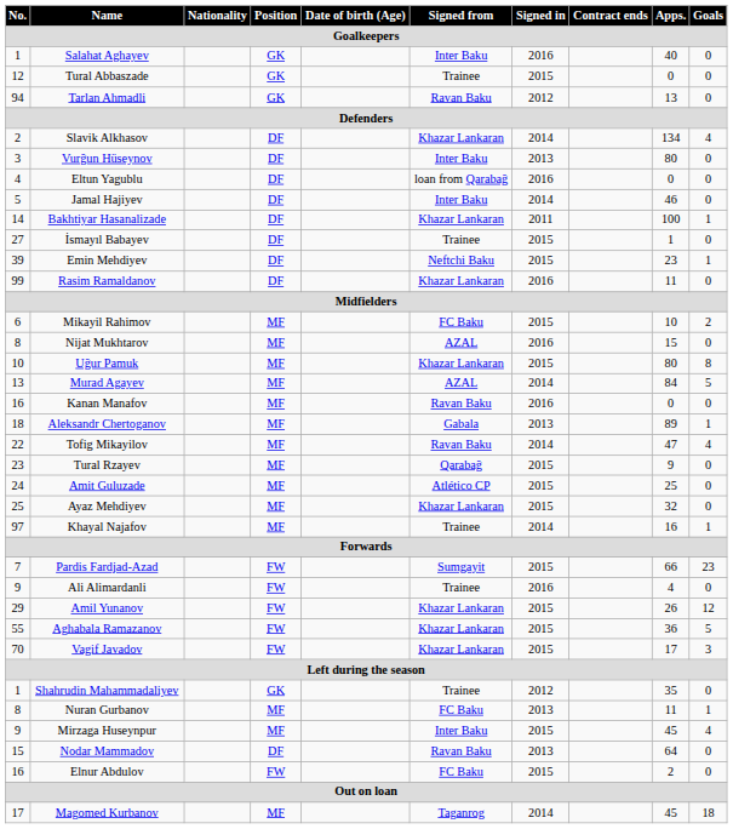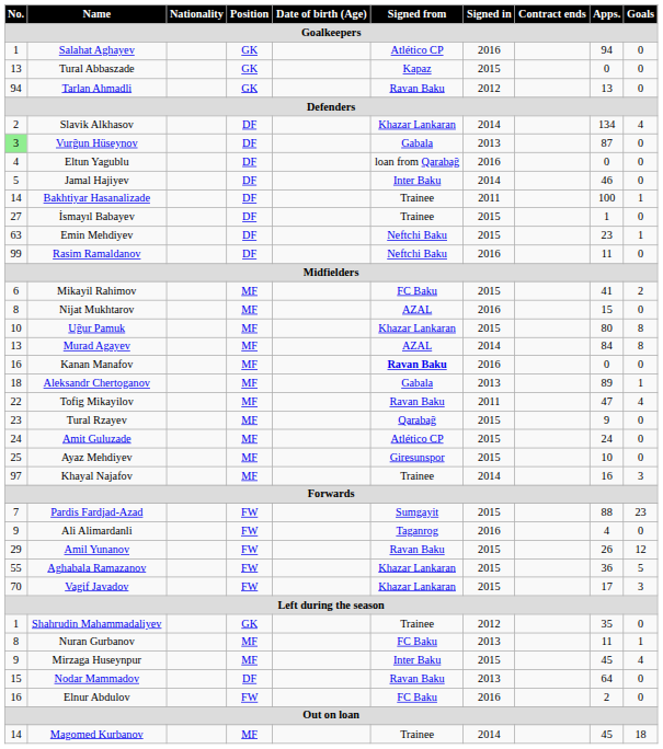 <table class="wikitable"  style="text-align:center; font-size:90%; width:95%;">
 <tr>
 <th style="background:#000000; color:#FFFFFF; text-align:center;">No.</th>
 <th style="background:#000000; color:#FFFFFF; text-align:center;">Name</th>
 <th style="background:#000000; color:#FFFFFF; text-align:center;">Nationality</th>
 <th style="background:#000000; color:#FFFFFF; text-align:center;">Position</th>
 <th style="background:#000000; color:#FFFFFF; text-align:center;">Date of birth (Age)</th>
 <th style="background:#000000; color:#FFFFFF; text-align:center;">Signed from</th>
 <th style="background:#000000; color:#FFFFFF; text-align:center;">Signed in</th>
 <th style="background:#000000; color:#FFFFFF; text-align:center;">Contract ends</th>
 <th style="background:#000000; color:#FFFFFF; text-align:center;">Apps.</th>
 <th style="background:#000000; color:#FFFFFF; text-align:center;">Goals</th>
 </tr>
 <tr>
 <th colspan="11"  style="background:#dcdcdc; text-align:center;">Goalkeepers</th>
 </tr>
 <tr>
 <td>1</td>
 <td><a href='#'>Salahat Aghayev</a></td>
 <td></td>
 <td><a href='#'>GK</a></td>
 <td></td>
-<td><a href='#'>Inter Baku</a></td>
+<td><a href='#'>Atlético CP</a></td>
 <td>2016</td>
 <td></td>
-<td>40</td>
+<td>94</td>
 <td>0</td>
 </tr>
 <tr>
-<td>12</td>
+<td>13</td>
 <td>Tural Abbaszade</td>
 <td></td>
 <td><a href='#'>GK</a></td>
 <td></td>
-<td>Trainee</td>
+<td><a href='#'>Kapaz</a></td>
 <td>2015</td>
 <td></td>
 <td>0</td>
 <td>0</td>
 </tr>
 <tr>
 <td>94</td>
 <td><a href='#'>Tarlan Ahmadli</a></td>
 <td></td>
 <td><a href='#'>GK</a></td>
 <td></td>
 <td><a href='#'>Ravan Baku</a></td>
 <td>2012</td>
 <td></td>
 <td>13</td>
 <td>0</td>
 </tr>
 <tr>
 <th colspan="11"  style="background:#dcdcdc; text-align:center;">Defenders</th>
 </tr>
 <tr>
 <td>2</td>
 <td>Slavik Alkhasov</td>
 <td></td>
 <td><a href='#'>DF</a></td>
 <td></td>
 <td><a href='#'>Khazar Lankaran</a></td>
 <td>2014</td>
 <td></td>
 <td>134</td>
 <td>4</td>
 </tr>
 <tr>
-<td>3</td>
+<td style="background: lightgreen;">3</td>
 <td><a href='#'>Vurğun Hüseynov</a></td>
 <td></td>
 <td><a href='#'>DF</a></td>
 <td></td>
-<td><a href='#'>Inter Baku</a></td>
+<td><a href='#'>Gabala</a></td>
 <td>2013</td>
 <td></td>
-<td>80</td>
+<td>87</td>
 <td>0</td>
 </tr>
 <tr>
 <td>4</td>
 <td>Eltun Yagublu</td>
 <td></td>
 <td><a href='#'>DF</a></td>
 <td></td>
 <td>loan from <a href='#'>Qarabağ</a></td>
 <td>2016</td>
 <td></td>
 <td>0</td>
 <td>0</td>
 </tr>
 <tr>
 <td>5</td>
 <td>Jamal Hajiyev</td>
 <td></td>
 <td><a href='#'>DF</a></td>
 <td></td>
 <td><a href='#'>Inter Baku</a></td>
 <td>2014</td>
 <td></td>
 <td>46</td>
 <td>0</td>
 </tr>
 <tr>
 <td>14</td>
 <td><a href='#'>Bakhtiyar Hasanalizade</a></td>
 <td></td>
 <td><a href='#'>DF</a></td>
 <td></td>
-<td><a href='#'>Khazar Lankaran</a></td>
+<td>Trainee</td>
 <td>2011</td>
 <td></td>
 <td>100</td>
 <td>1</td>
 </tr>
 <tr>
 <td>27</td>
 <td>İsmayıl Babayev</td>
 <td></td>
 <td><a href='#'>DF</a></td>
 <td></td>
 <td>Trainee</td>
 <td>2015</td>
 <td></td>
 <td>1</td>
 <td>0</td>
 </tr>
 <tr>
-<td>39</td>
+<td>63</td>
 <td>Emin Mehdiyev</td>
 <td></td>
 <td><a href='#'>DF</a></td>
 <td></td>
 <td><a href='#'>Neftchi Baku</a></td>
 <td>2015</td>
 <td></td>
 <td>23</td>
 <td>1</td>
 </tr>
 <tr>
 <td>99</td>
 <td><a href='#'>Rasim Ramaldanov</a></td>
 <td></td>
 <td><a href='#'>DF</a></td>
 <td></td>
-<td><a href='#'>Khazar Lankaran</a></td>
+<td><a href='#'>Neftchi Baku</a></td>
 <td>2016</td>
 <td></td>
 <td>11</td>
 <td>0</td>
 </tr>
 <tr>
 <th colspan="11"  style="background:#dcdcdc; text-align:center;">Midfielders</th>
 </tr>
 <tr>
 <td>6</td>
 <td>Mikayil Rahimov</td>
 <td></td>
 <td><a href='#'>MF</a></td>
 <td></td>
 <td><a href='#'>FC Baku</a></td>
 <td>2015</td>
 <td></td>
-<td>10</td>
+<td>41</td>
 <td>2</td>
 </tr>
 <tr>
 <td>8</td>
 <td>Nijat Mukhtarov</td>
 <td></td>
 <td><a href='#'>MF</a></td>
 <td></td>
 <td><a href='#'>AZAL</a></td>
 <td>2016</td>
 <td></td>
 <td>15</td>
 <td>0</td>
 </tr>
 <tr>
 <td>10</td>
 <td><a href='#'>Uğur Pamuk</a></td>
 <td></td>
 <td><a href='#'>MF</a></td>
 <td></td>
 <td><a href='#'>Khazar Lankaran</a></td>
 <td>2015</td>
 <td></td>
 <td>80</td>
 <td>8</td>
 </tr>
 <tr>
 <td>13</td>
 <td><a href='#'>Murad Agayev</a></td>
 <td></td>
 <td><a href='#'>MF</a></td>
 <td></td>
 <td><a href='#'>AZAL</a></td>
 <td>2014</td>
 <td></td>
 <td>84</td>
-<td>5</td>
+<td>8</td>
 </tr>
 <tr>
 <td>16</td>
 <td>Kanan Manafov</td>
 <td></td>
 <td><a href='#'>MF</a></td>
 <td></td>
-<td><a href='#'>Ravan Baku</a></td>
+<td><strong><a href='#'>Ravan Baku</a></strong></td>
 <td>2016</td>
 <td></td>
 <td>0</td>
 <td>0</td>
 </tr>
 <tr>
 <td>18</td>
 <td><a href='#'>Aleksandr Chertoganov</a></td>
 <td></td>
 <td><a href='#'>MF</a></td>
 <td></td>
 <td><a href='#'>Gabala</a></td>
 <td>2013</td>
 <td></td>
 <td>89</td>
 <td>1</td>
 </tr>
 <tr>
 <td>22</td>
 <td>Tofig Mikayilov</td>
 <td></td>
 <td><a href='#'>MF</a></td>
 <td></td>
 <td><a href='#'>Ravan Baku</a></td>
-<td>2014</td>
+<td>2011</td>
 <td></td>
 <td>47</td>
 <td>4</td>
 </tr>
 <tr>
 <td>23</td>
 <td>Tural Rzayev</td>
 <td></td>
 <td><a href='#'>MF</a></td>
 <td></td>
 <td><a href='#'>Qarabağ</a></td>
 <td>2015</td>
 <td></td>
 <td>9</td>
 <td>0</td>
 </tr>
 <tr>
 <td>24</td>
 <td><a href='#'>Amit Guluzade</a></td>
 <td></td>
 <td><a href='#'>MF</a></td>
 <td></td>
 <td><a href='#'>Atlético CP</a></td>
 <td>2015</td>
 <td></td>
-<td>25</td>
+<td>24</td>
 <td>0</td>
 </tr>
 <tr>
 <td>25</td>
 <td>Ayaz Mehdiyev</td>
 <td></td>
 <td><a href='#'>MF</a></td>
 <td></td>
-<td><a href='#'>Khazar Lankaran</a></td>
+<td><a href='#'>Giresunspor</a></td>
 <td>2015</td>
 <td></td>
-<td>32</td>
+<td>10</td>
 <td>0</td>
 </tr>
 <tr>
 <td>97</td>
 <td>Khayal Najafov</td>
 <td></td>
 <td><a href='#'>MF</a></td>
 <td></td>
 <td>Trainee</td>
 <td>2014</td>
 <td></td>
 <td>16</td>
-<td>1</td>
+<td>3</td>
 </tr>
 <tr>
 <th colspan="11"  style="background:#dcdcdc; text-align:center;">Forwards</th>
 </tr>
 <tr>
 <td>7</td>
 <td><a href='#'>Pardis Fardjad-Azad</a></td>
 <td></td>
 <td><a href='#'>FW</a></td>
 <td></td>
 <td><a href='#'>Sumgayit</a></td>
 <td>2015</td>
 <td></td>
-<td>66</td>
+<td>88</td>
 <td>23</td>
 </tr>
 <tr>
 <td>9</td>
 <td>Ali Alimardanli</td>
 <td></td>
 <td><a href='#'>FW</a></td>
 <td></td>
-<td>Trainee</td>
+<td><a href='#'>Taganrog</a></td>
 <td>2016</td>
 <td></td>
 <td>4</td>
 <td>0</td>
 </tr>
 <tr>
 <td>29</td>
 <td><a href='#'>Amil Yunanov</a></td>
 <td></td>
 <td><a href='#'>FW</a></td>
 <td></td>
-<td><a href='#'>Khazar Lankaran</a></td>
+<td><a href='#'>Ravan Baku</a></td>
 <td>2015</td>
 <td></td>
 <td>26</td>
 <td>12</td>
 </tr>
 <tr>
 <td>55</td>
 <td><a href='#'>Aghabala Ramazanov</a></td>
 <td></td>
 <td><a href='#'>FW</a></td>
 <td></td>
 <td><a href='#'>Khazar Lankaran</a></td>
 <td>2015</td>
 <td></td>
 <td>36</td>
 <td>5</td>
 </tr>
 <tr>
 <td>70</td>
 <td><a href='#'>Vagif Javadov</a></td>
 <td></td>
 <td><a href='#'>FW</a></td>
 <td></td>
 <td><a href='#'>Khazar Lankaran</a></td>
 <td>2015</td>
 <td></td>
 <td>17</td>
 <td>3</td>
 </tr>
 <tr>
 <th colspan="11"  style="background:#dcdcdc; text-align:center;">Left during the season</th>
 </tr>
 <tr>
 <td>1</td>
 <td><a href='#'>Shahrudin Mahammadaliyev</a></td>
 <td></td>
 <td><a href='#'>GK</a></td>
 <td></td>
 <td>Trainee</td>
 <td>2012</td>
 <td></td>
 <td>35</td>
 <td>0</td>
 </tr>
 <tr>
 <td>8</td>
 <td>Nuran Gurbanov</td>
 <td></td>
 <td><a href='#'>MF</a></td>
 <td></td>
 <td><a href='#'>FC Baku</a></td>
 <td>2013</td>
 <td></td>
 <td>11</td>
 <td>1</td>
 </tr>
 <tr>
 <td>9</td>
 <td>Mirzaga Huseynpur</td>
 <td></td>
 <td><a href='#'>MF</a></td>
 <td></td>
 <td><a href='#'>Inter Baku</a></td>
 <td>2015</td>
 <td></td>
 <td>45</td>
 <td>4</td>
 </tr>
 <tr>
 <td>15</td>
 <td><a href='#'>Nodar Mammadov</a></td>
 <td></td>
 <td><a href='#'>DF</a></td>
 <td></td>
 <td><a href='#'>Ravan Baku</a></td>
 <td>2013</td>
 <td></td>
 <td>64</td>
 <td>0</td>
 </tr>
 <tr>
 <td>16</td>
 <td>Elnur Abdulov</td>
 <td></td>
 <td><a href='#'>FW</a></td>
 <td></td>
 <td><a href='#'>FC Baku</a></td>
-<td>2015</td>
+<td>2016</td>
 <td></td>
 <td>2</td>
 <td>0</td>
 </tr>
 <tr>
 <th colspan="11"  style="background:#dcdcdc; text-align:center;">Out on loan</th>
 </tr>
 <tr>
-<td>17</td>
+<td>14</td>
 <td><a href='#'>Magomed Kurbanov</a></td>
 <td></td>
 <td><a href='#'>MF</a></td>
 <td></td>
-<td><a href='#'>Taganrog</a></td>
+<td>Trainee</td>
 <td>2014</td>
 <td></td>
 <td>45</td>
 <td>18</td>
 </tr>
 </table>
